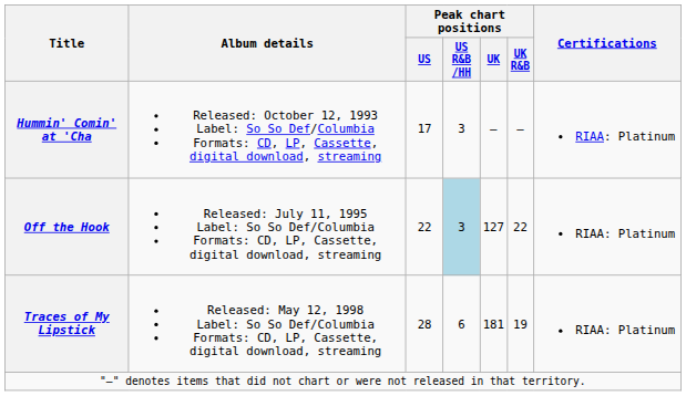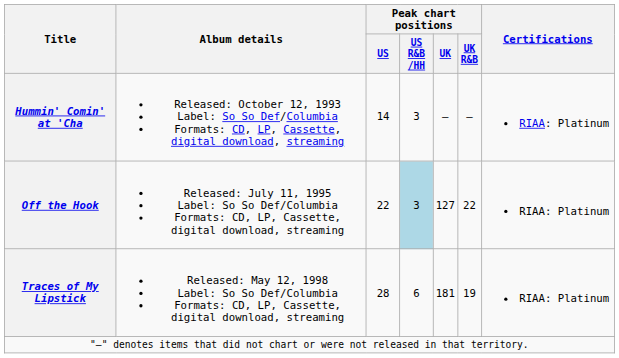 <table class="wikitable plainrowheaders" style="text-align:center;" border="1">
 <tr>
 <th scope="col" rowspan="2" style="width:10em;">Title</th>
 <th scope="col" rowspan="2" style="width:23em;">Album details</th>
 <th scope="col" colspan="4">Peak chart positions</th>
 <th scope="col" rowspan="2" style="width:12em;"><a href='#'>Certifications</a></th>
 </tr>
 <tr>
 <th scope="col" style="width:3em;font-size:90%;"><a href='#'>US</a><br></th>
 <th scope="col" style="width:3em;font-size:90%;"><a href='#'>US<br>R&B<br>/HH</a><br></th>
 <th style="width:2em;font-size:90%;"><a href='#'>UK</a><br></th>
 <th style="width:2em;font-size:90%;"><a href='#'>UK<br>R&B</a><br></th>
 </tr>
 <tr>
 <th scope="row"><em><a href='#'>Hummin' Comin' at 'Cha</a></em></th>
 <td><br><ul><li>Released: October 12, 1993</li><li>Label: <a href='#'>So So Def</a>/<a href='#'>Columbia</a></li><li>Formats: <a href='#'>CD</a>, <a href='#'>LP</a>, <a href='#'>Cassette</a>, <a href='#'>digital download</a>, <a href='#'>streaming</a></li></ul></td>
-<td style="text-align:center;">17</td>
+<td style="text-align:center;">14</td>
 <td style="text-align:center;">3</td>
 <td style="text-align:center;">—</td>
 <td style="text-align:center;">—</td>
 <td><br><ul><li><a href='#'>RIAA</a>: Platinum</li></ul></td>
 </tr>
 <tr>
 <th scope="row"><em><a href='#'>Off the Hook</a></em></th>
 <td><br><ul><li>Released: July 11, 1995</li><li>Label: So So Def/Columbia</li><li>Formats: CD, LP, Cassette, digital download, streaming</li></ul></td>
 <td style="text-align:center;">22</td>
 <td style="background: lightblue; text-align:center;">3</td>
 <td style="text-align:center;">127</td>
 <td style="text-align:center;">22</td>
 <td><br><ul><li>RIAA: Platinum</li></ul></td>
 </tr>
 <tr>
 <th scope="row"><em><a href='#'>Traces of My Lipstick</a></em></th>
 <td><br><ul><li>Released: May 12, 1998</li><li>Label: So So Def/Columbia</li><li>Formats: CD, LP, Cassette, digital download, streaming</li></ul></td>
 <td style="text-align:center;">28</td>
 <td style="text-align:center;">6</td>
 <td style="text-align:center;">181</td>
 <td style="text-align:center;">19</td>
 <td><br><ul><li>RIAA: Platinum</li></ul></td>
 </tr>
 <tr>
 <td colspan="7" style="font-size:90%">"—" denotes items that did not chart or were not released in that territory.</td>
 </tr>
 </table>
